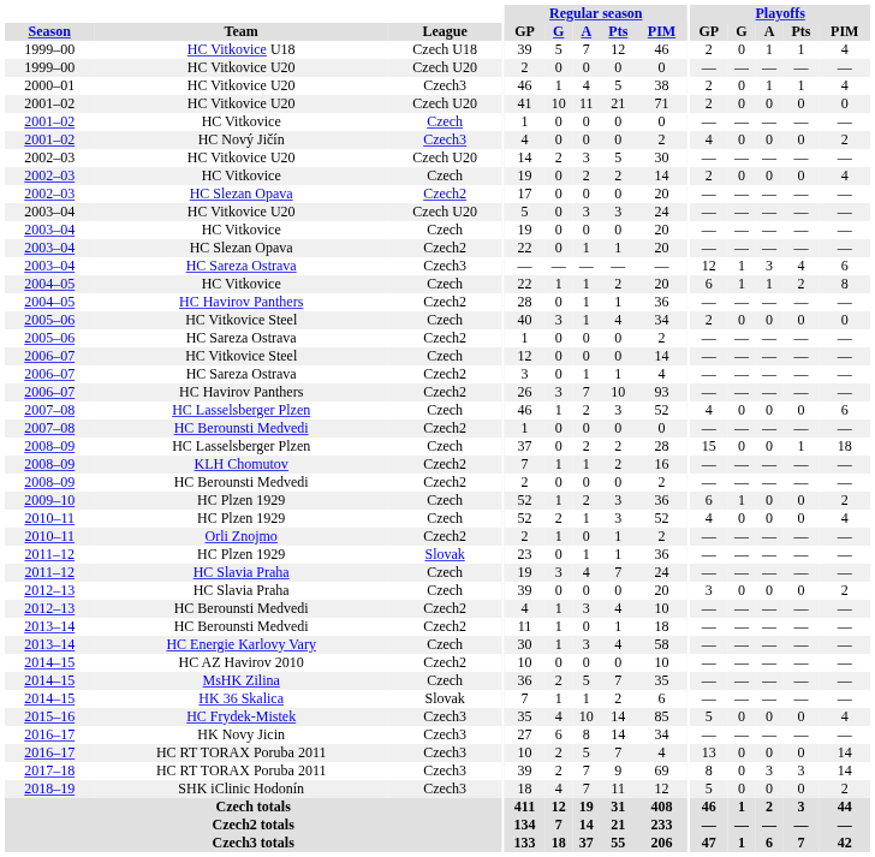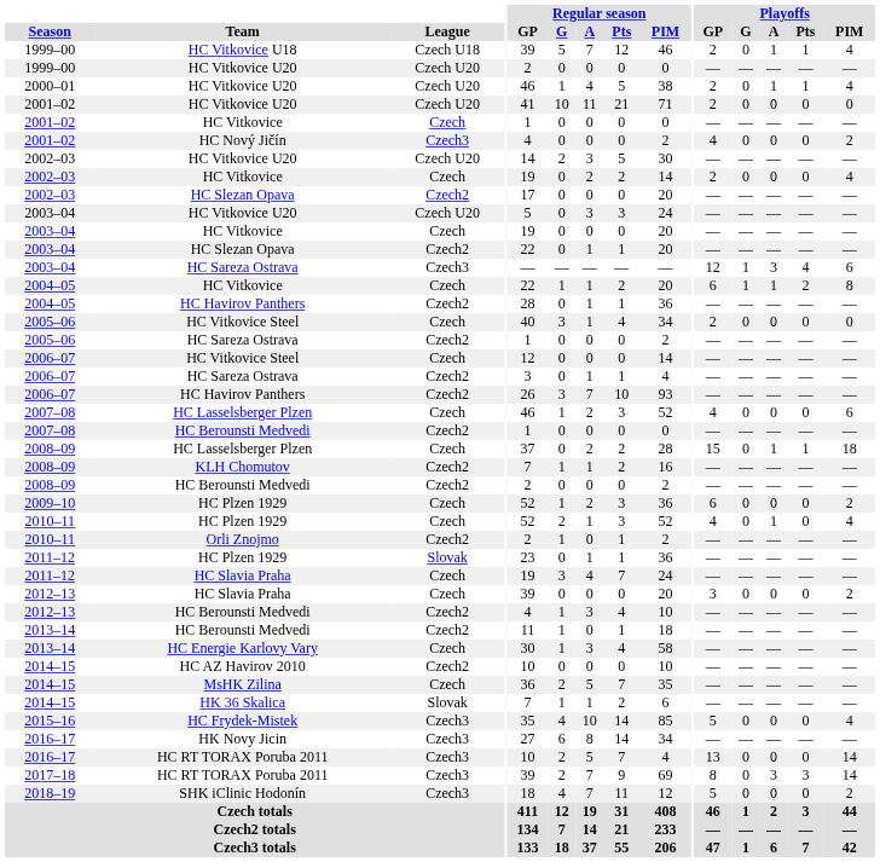 <table border="0" cellpadding="1" cellspacing="0" style="text-align:center; width:60em">
 <tr bgcolor="#e0e0e0">
 <th colspan="3" bgcolor="#ffffff"></th>
 <th rowspan="99" bgcolor="#ffffff"></th>
 <th colspan="5"><a href='#'>Regular season</a></th>
 <th rowspan="99" bgcolor="#ffffff"></th>
 <th colspan="5"><a href='#'>Playoffs</a></th>
 </tr>
 <tr bgcolor="#e0e0e0">
 <th><a href='#'>Season</a></th>
 <th>Team</th>
 <th>League</th>
 <th>GP</th>
 <th><a href='#'>G</a></th>
 <th><a href='#'>A</a></th>
 <th><a href='#'>Pts</a></th>
 <th><a href='#'>PIM</a></th>
 <th>GP</th>
 <th>G</th>
 <th>A</th>
 <th>Pts</th>
 <th>PIM</th>
 </tr>
 <tr>
 <td>1999–00</td>
 <td><a href='#'>HC Vitkovice</a> U18</td>
 <td>Czech U18</td>
 <td>39</td>
 <td>5</td>
 <td>7</td>
 <td>12</td>
 <td>46</td>
 <td>2</td>
 <td>0</td>
 <td>1</td>
 <td>1</td>
 <td>4</td>
 </tr>
 <tr bgcolor="#f0f0f0">
 <td>1999–00</td>
 <td>HC Vitkovice U20</td>
 <td>Czech U20</td>
 <td>2</td>
 <td>0</td>
 <td>0</td>
 <td>0</td>
 <td>0</td>
 <td>—</td>
 <td>—</td>
 <td>—</td>
 <td>—</td>
 <td>—</td>
 </tr>
 <tr>
 <td>2000–01</td>
 <td>HC Vitkovice U20</td>
-<td>Czech3</td>
+<td>Czech U20</td>
 <td>46</td>
 <td>1</td>
 <td>4</td>
 <td>5</td>
 <td>38</td>
 <td>2</td>
 <td>0</td>
 <td>1</td>
 <td>1</td>
 <td>4</td>
 </tr>
 <tr bgcolor="#f0f0f0">
 <td>2001–02</td>
 <td>HC Vitkovice U20</td>
 <td>Czech U20</td>
 <td>41</td>
 <td>10</td>
 <td>11</td>
 <td>21</td>
 <td>71</td>
 <td>2</td>
 <td>0</td>
 <td>0</td>
 <td>0</td>
 <td>0</td>
 </tr>
 <tr>
 <td><a href='#'>2001–02</a></td>
 <td>HC Vitkovice</td>
 <td><a href='#'>Czech</a></td>
 <td>1</td>
 <td>0</td>
 <td>0</td>
 <td>0</td>
 <td>0</td>
 <td>—</td>
 <td>—</td>
 <td>—</td>
 <td>—</td>
 <td>—</td>
 </tr>
 <tr bgcolor="#f0f0f0">
 <td><a href='#'>2001–02</a></td>
 <td>HC Nový Jičín</td>
 <td><a href='#'>Czech3</a></td>
 <td>4</td>
 <td>0</td>
 <td>0</td>
 <td>0</td>
 <td>2</td>
 <td>4</td>
 <td>0</td>
 <td>0</td>
 <td>0</td>
 <td>2</td>
 </tr>
 <tr>
 <td>2002–03</td>
 <td>HC Vitkovice U20</td>
 <td>Czech U20</td>
 <td>14</td>
 <td>2</td>
 <td>3</td>
 <td>5</td>
 <td>30</td>
 <td>—</td>
 <td>—</td>
 <td>—</td>
 <td>—</td>
 <td>—</td>
 </tr>
 <tr bgcolor="#f0f0f0">
 <td><a href='#'>2002–03</a></td>
 <td>HC Vitkovice</td>
 <td>Czech</td>
 <td>19</td>
 <td>0</td>
 <td>2</td>
 <td>2</td>
 <td>14</td>
 <td>2</td>
 <td>0</td>
 <td>0</td>
 <td>0</td>
 <td>4</td>
 </tr>
 <tr>
 <td><a href='#'>2002–03</a></td>
 <td><a href='#'>HC Slezan Opava</a></td>
 <td><a href='#'>Czech2</a></td>
 <td>17</td>
 <td>0</td>
 <td>0</td>
 <td>0</td>
 <td>20</td>
 <td>—</td>
 <td>—</td>
 <td>—</td>
 <td>—</td>
 <td>—</td>
 </tr>
 <tr bgcolor="#f0f0f0">
 <td>2003–04</td>
 <td>HC Vitkovice U20</td>
 <td>Czech U20</td>
 <td>5</td>
 <td>0</td>
 <td>3</td>
 <td>3</td>
 <td>24</td>
 <td>—</td>
 <td>—</td>
 <td>—</td>
 <td>—</td>
 <td>—</td>
 </tr>
 <tr>
 <td><a href='#'>2003–04</a></td>
 <td>HC Vitkovice</td>
 <td>Czech</td>
 <td>19</td>
 <td>0</td>
 <td>0</td>
 <td>0</td>
 <td>20</td>
 <td>—</td>
 <td>—</td>
 <td>—</td>
 <td>—</td>
 <td>—</td>
 </tr>
 <tr bgcolor="#f0f0f0">
 <td><a href='#'>2003–04</a></td>
 <td>HC Slezan Opava</td>
 <td>Czech2</td>
 <td>22</td>
 <td>0</td>
 <td>1</td>
 <td>1</td>
 <td>20</td>
 <td>—</td>
 <td>—</td>
 <td>—</td>
 <td>—</td>
 <td>—</td>
 </tr>
 <tr>
 <td><a href='#'>2003–04</a></td>
 <td><a href='#'>HC Sareza Ostrava</a></td>
 <td>Czech3</td>
 <td>—</td>
 <td>—</td>
 <td>—</td>
 <td>—</td>
 <td>—</td>
 <td>12</td>
 <td>1</td>
 <td>3</td>
 <td>4</td>
 <td>6</td>
 </tr>
 <tr bgcolor="#f0f0f0">
 <td><a href='#'>2004–05</a></td>
 <td>HC Vitkovice</td>
 <td>Czech</td>
 <td>22</td>
 <td>1</td>
 <td>1</td>
 <td>2</td>
 <td>20</td>
 <td>6</td>
 <td>1</td>
 <td>1</td>
 <td>2</td>
 <td>8</td>
 </tr>
 <tr>
 <td><a href='#'>2004–05</a></td>
 <td><a href='#'>HC Havirov Panthers</a></td>
 <td>Czech2</td>
 <td>28</td>
 <td>0</td>
 <td>1</td>
 <td>1</td>
 <td>36</td>
 <td>—</td>
 <td>—</td>
 <td>—</td>
 <td>—</td>
 <td>—</td>
 </tr>
 <tr bgcolor="#f0f0f0">
 <td><a href='#'>2005–06</a></td>
 <td>HC Vitkovice Steel</td>
 <td>Czech</td>
 <td>40</td>
 <td>3</td>
 <td>1</td>
 <td>4</td>
 <td>34</td>
 <td>2</td>
 <td>0</td>
 <td>0</td>
 <td>0</td>
 <td>0</td>
 </tr>
 <tr>
 <td><a href='#'>2005–06</a></td>
 <td>HC Sareza Ostrava</td>
 <td>Czech2</td>
 <td>1</td>
 <td>0</td>
 <td>0</td>
 <td>0</td>
 <td>2</td>
 <td>—</td>
 <td>—</td>
 <td>—</td>
 <td>—</td>
 <td>—</td>
 </tr>
 <tr bgcolor="#f0f0f0">
 <td><a href='#'>2006–07</a></td>
 <td>HC Vitkovice Steel</td>
 <td>Czech</td>
 <td>12</td>
 <td>0</td>
 <td>0</td>
 <td>0</td>
 <td>14</td>
 <td>—</td>
 <td>—</td>
 <td>—</td>
 <td>—</td>
 <td>—</td>
 </tr>
 <tr>
 <td><a href='#'>2006–07</a></td>
 <td>HC Sareza Ostrava</td>
 <td>Czech2</td>
 <td>3</td>
 <td>0</td>
 <td>1</td>
 <td>1</td>
 <td>4</td>
 <td>—</td>
 <td>—</td>
 <td>—</td>
 <td>—</td>
 <td>—</td>
 </tr>
 <tr bgcolor="#f0f0f0">
 <td><a href='#'>2006–07</a></td>
 <td>HC Havirov Panthers</td>
 <td>Czech2</td>
 <td>26</td>
 <td>3</td>
 <td>7</td>
 <td>10</td>
 <td>93</td>
 <td>—</td>
 <td>—</td>
 <td>—</td>
 <td>—</td>
 <td>—</td>
 </tr>
 <tr>
 <td><a href='#'>2007–08</a></td>
 <td><a href='#'>HC Lasselsberger Plzen</a></td>
 <td>Czech</td>
 <td>46</td>
 <td>1</td>
 <td>2</td>
 <td>3</td>
 <td>52</td>
 <td>4</td>
 <td>0</td>
 <td>0</td>
 <td>0</td>
 <td>6</td>
 </tr>
 <tr bgcolor="#f0f0f0">
 <td><a href='#'>2007–08</a></td>
 <td><a href='#'>HC Berounsti Medvedi</a></td>
 <td>Czech2</td>
 <td>1</td>
 <td>0</td>
 <td>0</td>
 <td>0</td>
 <td>0</td>
 <td>—</td>
 <td>—</td>
 <td>—</td>
 <td>—</td>
 <td>—</td>
 </tr>
 <tr>
 <td><a href='#'>2008–09</a></td>
 <td>HC Lasselsberger Plzen</td>
 <td>Czech</td>
 <td>37</td>
 <td>0</td>
 <td>2</td>
 <td>2</td>
 <td>28</td>
 <td>15</td>
 <td>0</td>
-<td>0</td>
+<td>1</td>
 <td>1</td>
 <td>18</td>
 </tr>
 <tr bgcolor="#f0f0f0">
 <td><a href='#'>2008–09</a></td>
 <td><a href='#'>KLH Chomutov</a></td>
 <td>Czech2</td>
 <td>7</td>
 <td>1</td>
 <td>1</td>
 <td>2</td>
 <td>16</td>
 <td>—</td>
 <td>—</td>
 <td>—</td>
 <td>—</td>
 <td>—</td>
 </tr>
 <tr>
 <td><a href='#'>2008–09</a></td>
 <td>HC Berounsti Medvedi</td>
 <td>Czech2</td>
 <td>2</td>
 <td>0</td>
 <td>0</td>
 <td>0</td>
 <td>2</td>
 <td>—</td>
 <td>—</td>
 <td>—</td>
 <td>—</td>
 <td>—</td>
 </tr>
 <tr bgcolor="#f0f0f0">
 <td><a href='#'>2009–10</a></td>
 <td>HC Plzen 1929</td>
 <td>Czech</td>
 <td>52</td>
 <td>1</td>
 <td>2</td>
 <td>3</td>
 <td>36</td>
 <td>6</td>
-<td>1</td>
+<td>0</td>
 <td>0</td>
 <td>0</td>
 <td>2</td>
 </tr>
 <tr>
 <td><a href='#'>2010–11</a></td>
 <td>HC Plzen 1929</td>
 <td>Czech</td>
 <td>52</td>
 <td>2</td>
 <td>1</td>
 <td>3</td>
 <td>52</td>
 <td>4</td>
 <td>0</td>
-<td>0</td>
+<td>1</td>
 <td>0</td>
 <td>4</td>
 </tr>
 <tr bgcolor="#f0f0f0">
 <td><a href='#'>2010–11</a></td>
 <td><a href='#'>Orli Znojmo</a></td>
 <td>Czech2</td>
 <td>2</td>
 <td>1</td>
 <td>0</td>
 <td>1</td>
 <td>2</td>
 <td>—</td>
 <td>—</td>
 <td>—</td>
 <td>—</td>
 <td>—</td>
 </tr>
 <tr>
 <td><a href='#'>2011–12</a></td>
 <td>HC Plzen 1929</td>
 <td><a href='#'>Slovak</a></td>
 <td>23</td>
 <td>0</td>
 <td>1</td>
 <td>1</td>
 <td>36</td>
 <td>—</td>
 <td>—</td>
 <td>—</td>
 <td>—</td>
 <td>—</td>
 </tr>
 <tr bgcolor="#f0f0f0">
 <td><a href='#'>2011–12</a></td>
 <td><a href='#'>HC Slavia Praha</a></td>
 <td>Czech</td>
 <td>19</td>
 <td>3</td>
 <td>4</td>
 <td>7</td>
 <td>24</td>
 <td>—</td>
 <td>—</td>
 <td>—</td>
 <td>—</td>
 <td>—</td>
 </tr>
 <tr>
 <td><a href='#'>2012–13</a></td>
 <td>HC Slavia Praha</td>
 <td>Czech</td>
 <td>39</td>
 <td>0</td>
 <td>0</td>
 <td>0</td>
 <td>20</td>
 <td>3</td>
 <td>0</td>
 <td>0</td>
 <td>0</td>
 <td>2</td>
 </tr>
 <tr bgcolor="#f0f0f0">
 <td><a href='#'>2012–13</a></td>
 <td>HC Berounsti Medvedi</td>
 <td>Czech2</td>
 <td>4</td>
 <td>1</td>
 <td>3</td>
 <td>4</td>
 <td>10</td>
 <td>—</td>
 <td>—</td>
 <td>—</td>
 <td>—</td>
 <td>—</td>
 </tr>
 <tr>
 <td><a href='#'>2013–14</a></td>
 <td>HC Berounsti Medvedi</td>
 <td>Czech2</td>
 <td>11</td>
 <td>1</td>
 <td>0</td>
 <td>1</td>
 <td>18</td>
 <td>—</td>
 <td>—</td>
 <td>—</td>
 <td>—</td>
 <td>—</td>
 </tr>
 <tr bgcolor="#f0f0f0">
 <td><a href='#'>2013–14</a></td>
 <td><a href='#'>HC Energie Karlovy Vary</a></td>
 <td>Czech</td>
 <td>30</td>
 <td>1</td>
 <td>3</td>
 <td>4</td>
 <td>58</td>
 <td>—</td>
 <td>—</td>
 <td>—</td>
 <td>—</td>
 <td>—</td>
 </tr>
 <tr>
 <td><a href='#'>2014–15</a></td>
 <td>HC AZ Havirov 2010</td>
 <td>Czech2</td>
 <td>10</td>
 <td>0</td>
 <td>0</td>
 <td>0</td>
 <td>10</td>
 <td>—</td>
 <td>—</td>
 <td>—</td>
 <td>—</td>
 <td>—</td>
 </tr>
 <tr bgcolor="#f0f0f0">
 <td><a href='#'>2014–15</a></td>
 <td><a href='#'>MsHK Zilina</a></td>
 <td>Czech</td>
 <td>36</td>
 <td>2</td>
 <td>5</td>
 <td>7</td>
 <td>35</td>
 <td>—</td>
 <td>—</td>
 <td>—</td>
 <td>—</td>
 <td>—</td>
 </tr>
 <tr>
 <td><a href='#'>2014–15</a></td>
 <td><a href='#'>HK 36 Skalica</a></td>
 <td>Slovak</td>
 <td>7</td>
 <td>1</td>
 <td>1</td>
 <td>2</td>
 <td>6</td>
 <td>—</td>
 <td>—</td>
 <td>—</td>
 <td>—</td>
 <td>—</td>
 </tr>
 <tr bgcolor="#f0f0f0">
 <td><a href='#'>2015–16</a></td>
 <td><a href='#'>HC Frydek-Mistek</a></td>
 <td>Czech3</td>
 <td>35</td>
 <td>4</td>
 <td>10</td>
 <td>14</td>
 <td>85</td>
 <td>5</td>
 <td>0</td>
 <td>0</td>
 <td>0</td>
 <td>4</td>
 </tr>
 <tr>
 <td><a href='#'>2016–17</a></td>
 <td>HK Novy Jicin</td>
 <td>Czech3</td>
 <td>27</td>
 <td>6</td>
 <td>8</td>
 <td>14</td>
 <td>34</td>
 <td>—</td>
 <td>—</td>
 <td>—</td>
 <td>—</td>
 <td>—</td>
 </tr>
 <tr bgcolor="#f0f0f0">
 <td><a href='#'>2016–17</a></td>
 <td>HC RT TORAX Poruba 2011</td>
 <td>Czech3</td>
 <td>10</td>
 <td>2</td>
 <td>5</td>
 <td>7</td>
 <td>4</td>
 <td>13</td>
 <td>0</td>
 <td>0</td>
 <td>0</td>
 <td>14</td>
 </tr>
 <tr>
 <td><a href='#'>2017–18</a></td>
 <td>HC RT TORAX Poruba 2011</td>
 <td>Czech3</td>
 <td>39</td>
 <td>2</td>
 <td>7</td>
 <td>9</td>
 <td>69</td>
 <td>8</td>
 <td>0</td>
 <td>3</td>
 <td>3</td>
 <td>14</td>
 </tr>
 <tr bgcolor="#f0f0f0">
 <td><a href='#'>2018–19</a></td>
 <td>SHK iClinic Hodonín</td>
 <td>Czech3</td>
 <td>18</td>
 <td>4</td>
 <td>7</td>
 <td>11</td>
 <td>12</td>
 <td>5</td>
 <td>0</td>
 <td>0</td>
 <td>0</td>
 <td>2</td>
 </tr>
 <tr>
 </tr>
 <tr ALIGN="center" bgcolor="#e0e0e0">
 <th colspan="3">Czech totals</th>
 <th ALIGN="center">411</th>
 <th ALIGN="center">12</th>
 <th ALIGN="center">19</th>
 <th ALIGN="center">31</th>
 <th ALIGN="center">408</th>
 <th ALIGN="center">46</th>
 <th ALIGN="center">1</th>
 <th ALIGN="center">2</th>
 <th ALIGN="center">3</th>
 <th ALIGN="center">44</th>
 </tr>
 <tr>
 </tr>
 <tr ALIGN="center" bgcolor="#e0e0e0">
 <th colspan="3">Czech2 totals</th>
 <th ALIGN="center">134</th>
 <th ALIGN="center">7</th>
 <th ALIGN="center">14</th>
 <th ALIGN="center">21</th>
 <th ALIGN="center">233</th>
 <th ALIGN="center">—</th>
 <th ALIGN="center">—</th>
 <th ALIGN="center">—</th>
 <th ALIGN="center">—</th>
 <th ALIGN="center">—</th>
 </tr>
 <tr>
 </tr>
 <tr ALIGN="center" bgcolor="#e0e0e0">
 <th colspan="3">Czech3 totals</th>
 <th ALIGN="center">133</th>
 <th ALIGN="center">18</th>
 <th ALIGN="center">37</th>
 <th ALIGN="center">55</th>
 <th ALIGN="center">206</th>
 <th ALIGN="center">47</th>
 <th ALIGN="center">1</th>
 <th ALIGN="center">6</th>
 <th ALIGN="center">7</th>
 <th ALIGN="center">42</th>
 </tr>
 </table>
